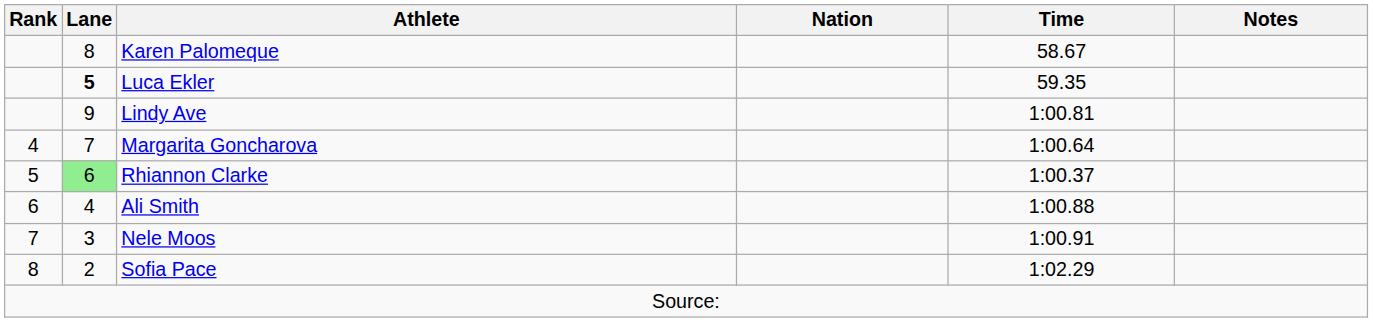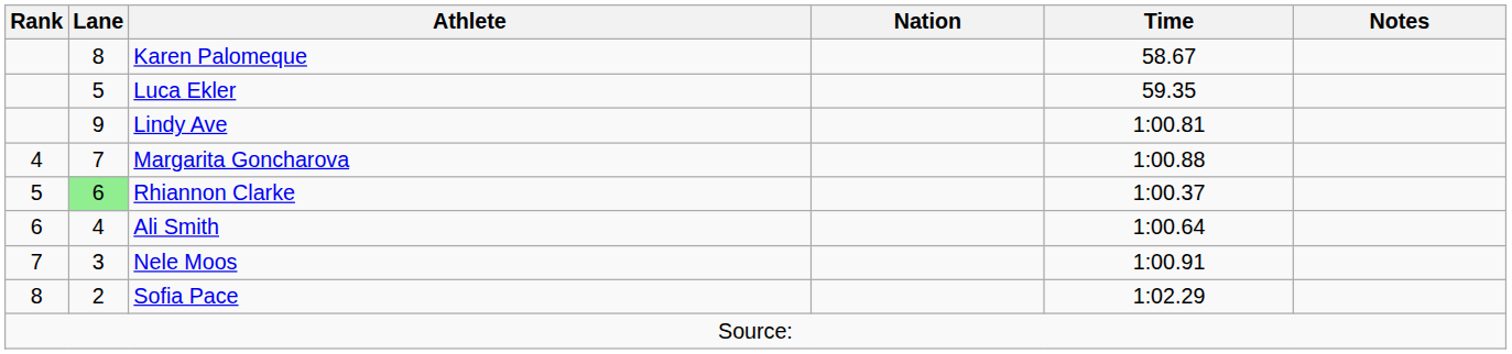 <table class="wikitable sortable" style="text-align:center;width: 70%;">
 <tr>
 <th scope="col" style="width: 10px;">Rank</th>
 <th scope="col" style="width: 10px;">Lane</th>
 <th scope="col">Athlete</th>
 <th scope="col">Nation</th>
 <th scope="col">Time</th>
 <th scope="col">Notes</th>
 </tr>
 <tr>
 <td></td>
 <td>8</td>
 <td align=left><a href='#'>Karen Palomeque</a></td>
 <td align=left></td>
 <td>58.67</td>
 <td><strong></strong></td>
 </tr>
 <tr>
 <td></td>
-<td><strong>5</strong></td>
+<td>5</td>
 <td align=left><a href='#'>Luca Ekler</a></td>
 <td align=left></td>
 <td>59.35</td>
 <td></td>
 </tr>
 <tr>
 <td></td>
 <td>9</td>
 <td align=left><a href='#'>Lindy Ave</a></td>
 <td align=left></td>
 <td>1:00.81</td>
 <td></td>
 </tr>
 <tr>
 <td>4</td>
 <td>7</td>
 <td align=left><a href='#'>Margarita Goncharova</a></td>
 <td align=left></td>
-<td>1:00.64</td>
+<td>1:00.88</td>
 <td></td>
 </tr>
 <tr>
 <td>5</td>
 <td style="background: lightgreen;">6</td>
 <td align=left><a href='#'>Rhiannon Clarke</a></td>
 <td align=left></td>
 <td>1:00.37</td>
 <td></td>
 </tr>
 <tr>
 <td>6</td>
 <td>4</td>
 <td align=left><a href='#'>Ali Smith</a></td>
 <td align=left></td>
-<td>1:00.88</td>
+<td>1:00.64</td>
 <td></td>
 </tr>
 <tr>
 <td>7</td>
 <td>3</td>
 <td align=left><a href='#'>Nele Moos</a></td>
 <td align=left></td>
 <td>1:00.91</td>
 <td></td>
 </tr>
 <tr>
 <td>8</td>
 <td>2</td>
 <td align=left><a href='#'>Sofia Pace</a></td>
 <td align=left></td>
 <td>1:02.29</td>
 <td></td>
 </tr>
 <tr class="sortbottom">
 <td colspan="6">Source:</td>
 </tr>
 </table>
